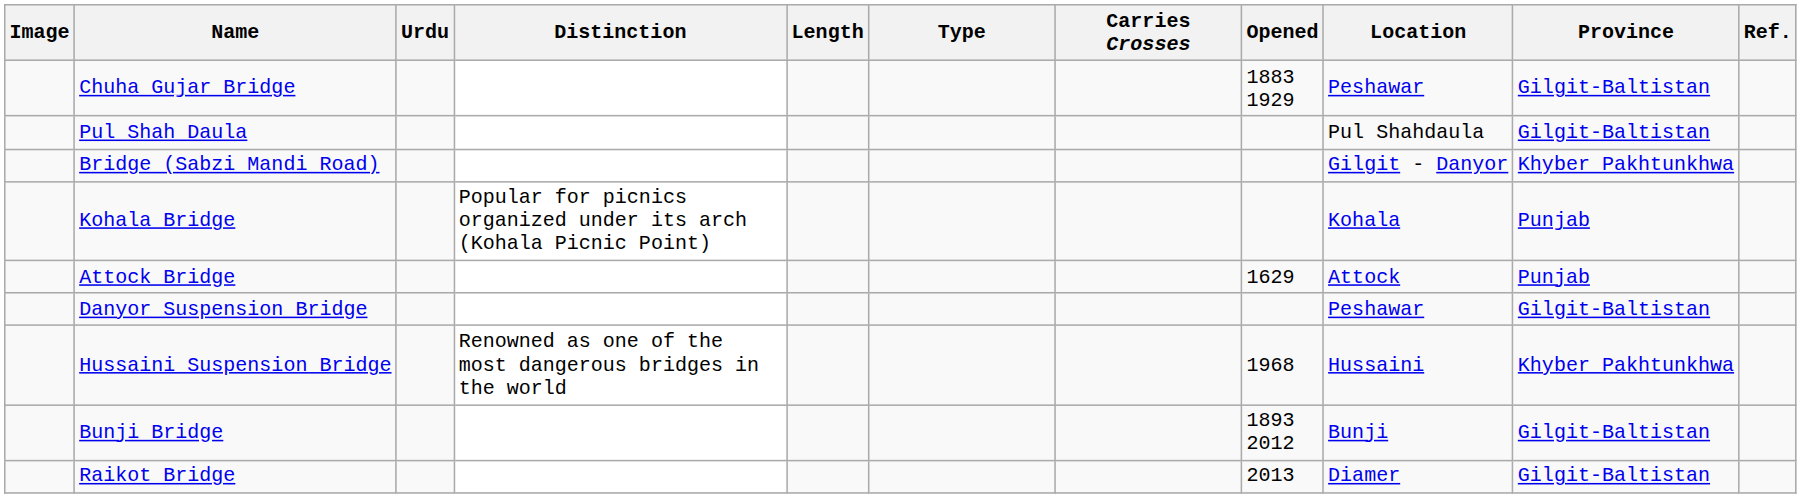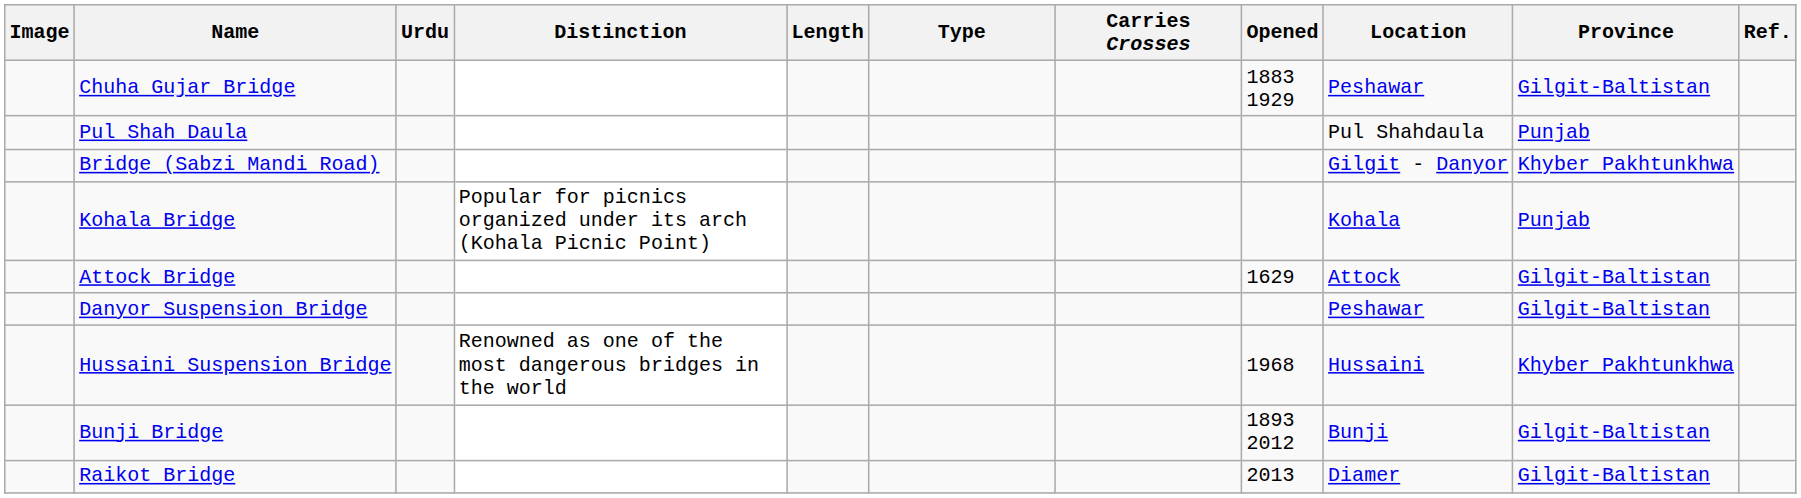 <table class="wikitable sortable">
 <tr>
 <th class="unsortable">Image</th>
 <th scope=col>Name</th>
 <th scope=col>Urdu</th>
 <th scope=col width="210">Distinction</th>
 <th scope=col>Length</th>
 <th scope=col width="115">Type</th>
 <th scope=col width="115">Carries<br><em>Crosses</em></th>
 <th scope=col>Opened</th>
 <th scope=col>Location</th>
 <th scope=col>Province</th>
 <th class="unsortable">Ref.</th>
 </tr>
 <tr>
 <td></td>
 <td><a href='#'>Chuha Gujar Bridge</a></td>
 <td></td>
 <td bgcolor="#FFFFFF"></td>
 <td></td>
 <td><small></small></td>
 <td></td>
 <td>1883<br>1929</td>
 <td><a href='#'>Peshawar</a><br><small></small></td>
 <td><a href='#'>Gilgit-Baltistan</a></td>
 <td></td>
 </tr>
 <tr>
 <td></td>
 <td><a href='#'>Pul Shah Daula</a></td>
 <td></td>
 <td bgcolor="#FFFFFF"></td>
 <td></td>
 <td><small></small></td>
 <td></td>
 <td></td>
 <td>Pul Shahdaula<br><small></small></td>
-<td><a href='#'>Gilgit-Baltistan</a></td>
+<td><a href='#'>Punjab</a></td>
 <td></td>
 </tr>
 <tr>
 <td></td>
 <td><a href='#'>Bridge (Sabzi Mandi Road)</a></td>
 <td></td>
 <td bgcolor="#FFFFFF"></td>
 <td></td>
 <td><small></small></td>
 <td></td>
 <td></td>
 <td><a href='#'>Gilgit</a> - <a href='#'>Danyor</a><br><small></small></td>
 <td><a href='#'>Khyber Pakhtunkhwa</a></td>
 <td></td>
 </tr>
 <tr>
 <td></td>
 <td><a href='#'>Kohala Bridge</a></td>
 <td></td>
 <td bgcolor="#FFFFFF">Popular for picnics organized under its arch (Kohala Picnic Point)</td>
 <td></td>
 <td><small></small></td>
 <td></td>
 <td></td>
 <td><a href='#'>Kohala</a><br><small></small></td>
 <td><a href='#'>Punjab</a></td>
 <td></td>
 </tr>
 <tr>
 <td></td>
 <td><a href='#'>Attock Bridge</a></td>
 <td></td>
 <td bgcolor="#FFFFFF"></td>
 <td></td>
 <td><small></small></td>
 <td></td>
 <td>1629</td>
 <td><a href='#'>Attock</a><br><small></small></td>
-<td><a href='#'>Punjab</a></td>
+<td><a href='#'>Gilgit-Baltistan</a></td>
 <td><br></td>
 </tr>
 <tr>
 <td></td>
 <td><a href='#'>Danyor Suspension Bridge</a></td>
 <td></td>
 <td bgcolor="#FFFFFF"></td>
 <td></td>
 <td><small></small></td>
 <td></td>
 <td></td>
 <td><a href='#'>Peshawar</a><br><small></small></td>
 <td><a href='#'>Gilgit-Baltistan</a></td>
 <td><br></td>
 </tr>
 <tr>
 <td></td>
 <td><a href='#'>Hussaini Suspension Bridge</a></td>
 <td></td>
 <td bgcolor="#FFFFFF">Renowned as one of the most dangerous bridges in the world</td>
 <td></td>
 <td><small></small></td>
 <td></td>
 <td>1968</td>
 <td><a href='#'>Hussaini</a><br><small></small></td>
 <td><a href='#'>Khyber Pakhtunkhwa</a></td>
 <td></td>
 </tr>
 <tr>
 <td></td>
 <td><a href='#'>Bunji Bridge</a></td>
 <td></td>
 <td bgcolor="#FFFFFF"></td>
 <td></td>
 <td><small></small></td>
 <td></td>
 <td>1893<br>2012</td>
 <td><a href='#'>Bunji</a><br><small></small></td>
 <td><a href='#'>Gilgit-Baltistan</a></td>
 <td></td>
 </tr>
 <tr>
 <td></td>
 <td><a href='#'>Raikot Bridge</a></td>
 <td></td>
 <td bgcolor="#FFFFFF"></td>
 <td></td>
 <td><small></small></td>
 <td></td>
 <td>2013</td>
 <td><a href='#'>Diamer</a><br><small></small></td>
 <td><a href='#'>Gilgit-Baltistan</a></td>
 <td></td>
 </tr>
 </table>
